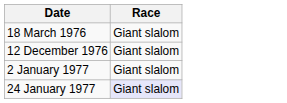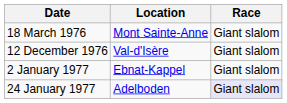 <table class="wikitable">
 <tr>
 <th>Date</th>
+<th>Location</th>
 <th>Race</th>
 </tr>
 <tr>
 <td>18 March 1976</td>
+<td> <a href='#'>Mont Sainte-Anne</a></td>
 <td>Giant slalom</td>
 </tr>
 <tr>
 <td>12 December 1976</td>
+<td> <a href='#'>Val-d'Isère</a></td>
 <td>Giant slalom</td>
 </tr>
 <tr>
 <td>2 January 1977</td>
+<td> <a href='#'>Ebnat-Kappel</a></td>
 <td>Giant slalom</td>
 </tr>
 <tr>
 <td>24 January 1977</td>
+<td> <a href='#'>Adelboden</a></td>
 <td style="background: lavender;">Giant slalom</td>
 </tr>
 </table>
